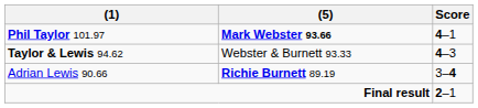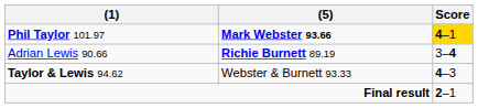 <table class="wikitable">
 <tr>
 <th width=270><strong></strong> (1)</th>
 <th width=270> (5)</th>
 <th>Score</th>
 </tr>
 <tr>
 <td><strong><a href='#'>Phil Taylor</a></strong> <small><span>101.97</span></small></td>
 <td><strong><a href='#'>Mark Webster</a> <small><span>93.66</span></small></strong></td>
-<td><strong>4</strong>–1</td>
+<td style="background: gold;"><strong>4</strong>–1</td>
+</tr>
+<tr>
+<td><a href='#'>Adrian Lewis</a> <small><span>90.66</span></small></td>
+<td><strong><a href='#'>Richie Burnett</a></strong> <small><span>89.19</span></small></td>
+<td>3–<strong>4</strong></td>
 </tr>
 <tr>
 <td><strong>Taylor & Lewis</strong> <small><span>94.62</span></small></td>
 <td>Webster & Burnett <small><span>93.33</span></small></td>
 <td><strong>4</strong>–3</td>
 </tr>
 <tr>
-<td><a href='#'>Adrian Lewis</a> <small><span>90.66</span></small></td>
-<td><strong><a href='#'>Richie Burnett</a></strong> <small><span>89.19</span></small></td>
-<td>3–<strong>4</strong></td>
-</tr>
-<tr>
 <td colspan="2" align="right"><strong>Final result</strong></td>
 <td><strong>2</strong>–1</td>
 </tr>
 </table>
